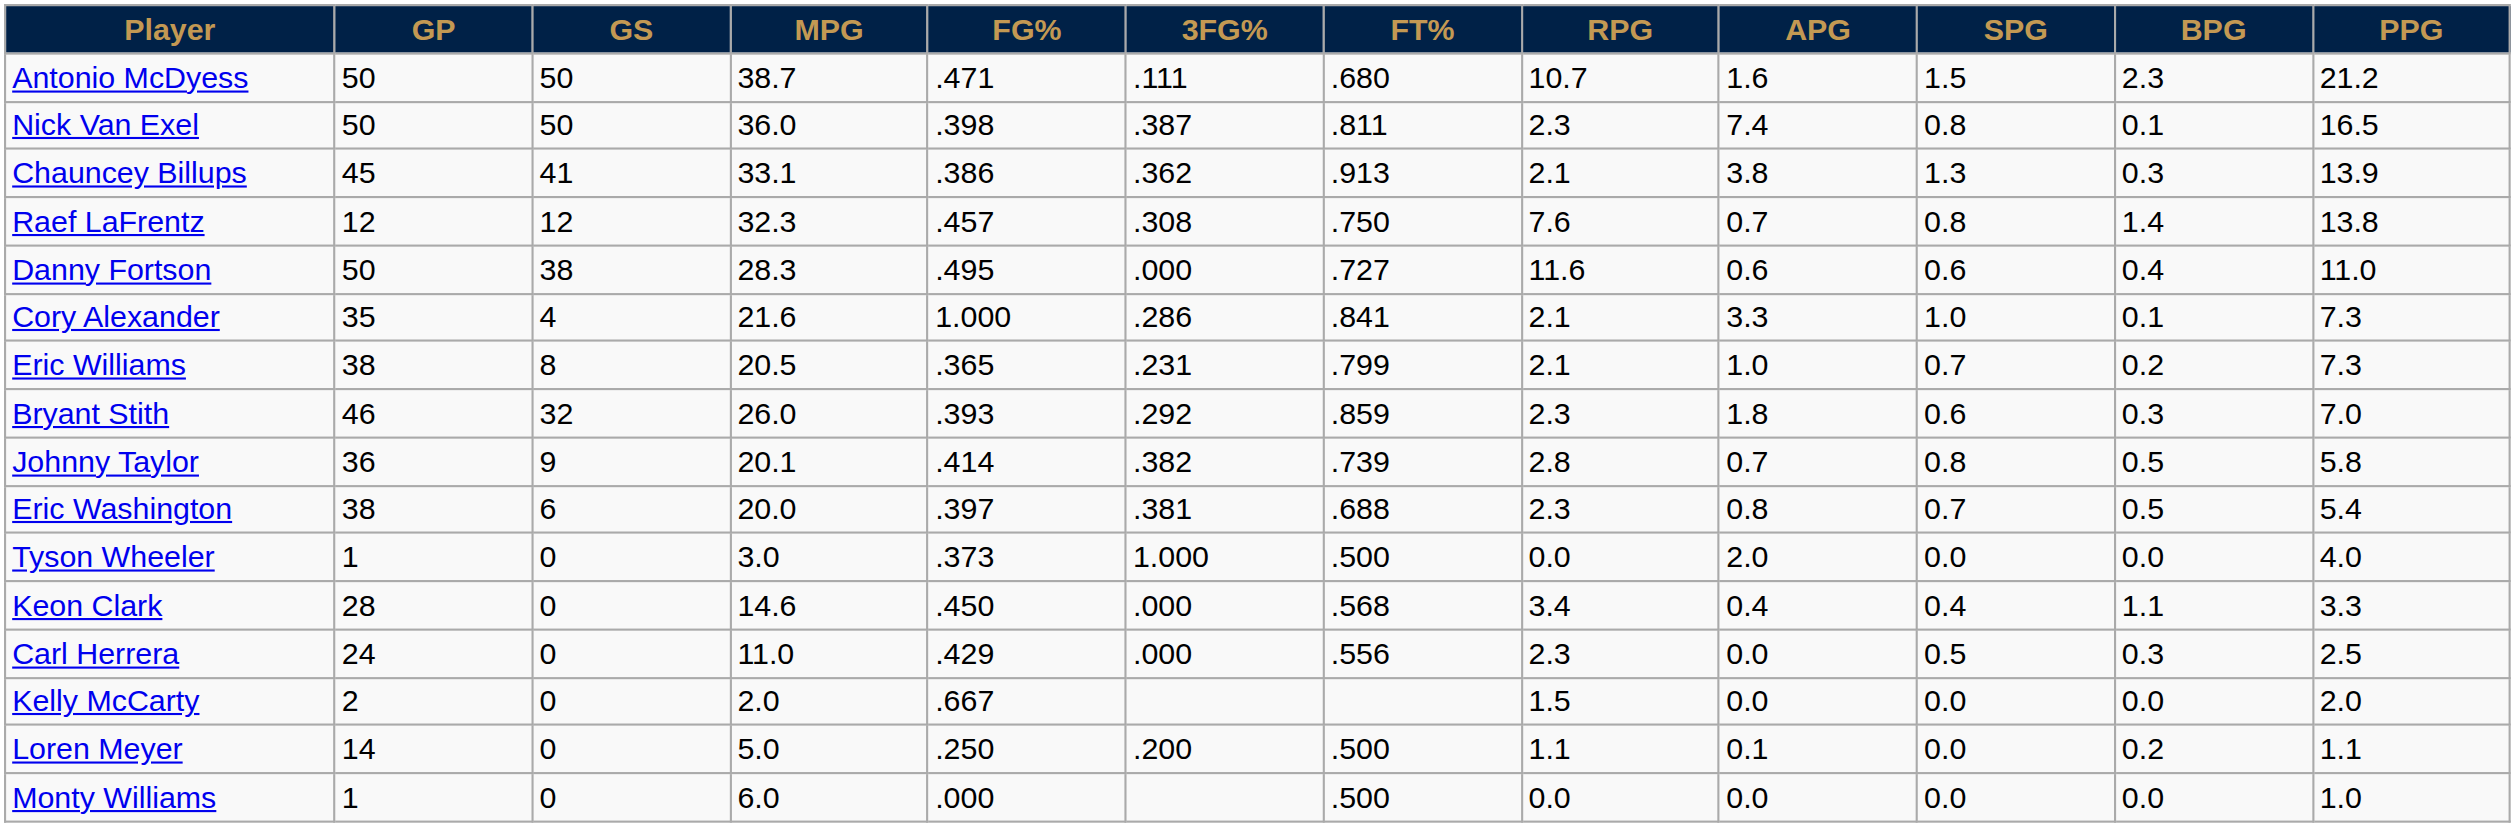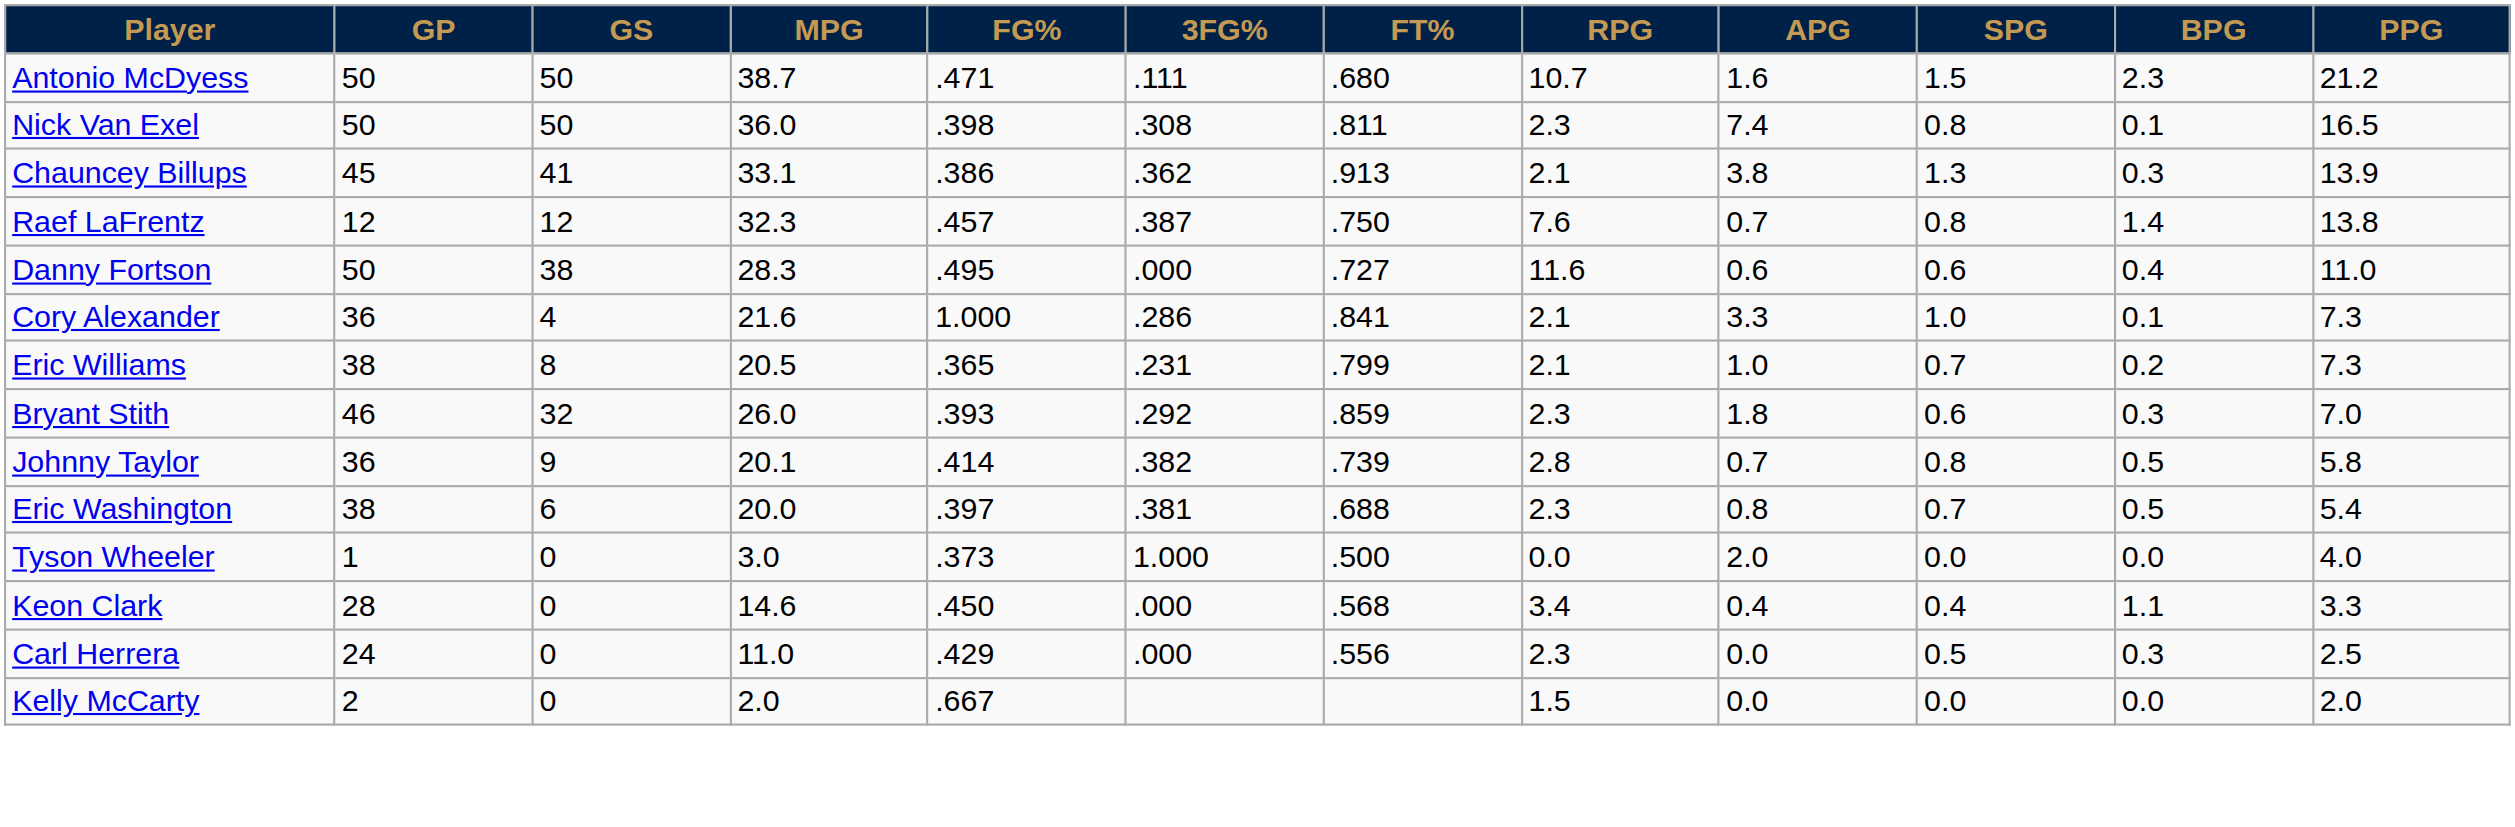 <table class="wikitable sortable" style="font-size: 90%">
 <tr>
 <th style="background:#002147;color:#C39953;" width="10%">Player</th>
 <th style="background:#002147;color:#C39953;" width="6%">GP</th>
 <th style="background:#002147;color:#C39953;" width="6%">GS</th>
 <th style="background:#002147;color:#C39953;" width="6%">MPG</th>
 <th style="background:#002147;color:#C39953;" width="6%">FG%</th>
 <th style="background:#002147;color:#C39953;" width="6%">3FG%</th>
 <th style="background:#002147;color:#C39953;" width="6%">FT%</th>
 <th style="background:#002147;color:#C39953;" width="6%">RPG</th>
 <th style="background:#002147;color:#C39953;" width="6%">APG</th>
 <th style="background:#002147;color:#C39953;" width="6%">SPG</th>
 <th style="background:#002147;color:#C39953;" width="6%">BPG</th>
 <th style="background:#002147;color:#C39953;" width="6%">PPG</th>
 </tr>
 <tr>
 <td><a href='#'>Antonio McDyess</a></td>
 <td>50</td>
 <td>50</td>
 <td>38.7</td>
 <td>.471</td>
 <td>.111</td>
 <td>.680</td>
 <td>10.7</td>
 <td>1.6</td>
 <td>1.5</td>
 <td>2.3</td>
 <td>21.2</td>
 </tr>
 <tr>
 <td><a href='#'>Nick Van Exel</a></td>
 <td>50</td>
 <td>50</td>
 <td>36.0</td>
 <td>.398</td>
-<td>.387</td>
+<td>.308</td>
 <td>.811</td>
 <td>2.3</td>
 <td>7.4</td>
 <td>0.8</td>
 <td>0.1</td>
 <td>16.5</td>
 </tr>
 <tr>
 <td><a href='#'>Chauncey Billups</a></td>
 <td>45</td>
 <td>41</td>
 <td>33.1</td>
 <td>.386</td>
 <td>.362</td>
 <td>.913</td>
 <td>2.1</td>
 <td>3.8</td>
 <td>1.3</td>
 <td>0.3</td>
 <td>13.9</td>
 </tr>
 <tr>
 <td><a href='#'>Raef LaFrentz</a></td>
 <td>12</td>
 <td>12</td>
 <td>32.3</td>
 <td>.457</td>
-<td>.308</td>
+<td>.387</td>
 <td>.750</td>
 <td>7.6</td>
 <td>0.7</td>
 <td>0.8</td>
 <td>1.4</td>
 <td>13.8</td>
 </tr>
 <tr>
 <td><a href='#'>Danny Fortson</a></td>
 <td>50</td>
 <td>38</td>
 <td>28.3</td>
 <td>.495</td>
 <td>.000</td>
 <td>.727</td>
 <td>11.6</td>
 <td>0.6</td>
 <td>0.6</td>
 <td>0.4</td>
 <td>11.0</td>
 </tr>
 <tr>
 <td><a href='#'>Cory Alexander</a></td>
-<td>35</td>
+<td>36</td>
 <td>4</td>
 <td>21.6</td>
 <td>1.000</td>
 <td>.286</td>
 <td>.841</td>
 <td>2.1</td>
 <td>3.3</td>
 <td>1.0</td>
 <td>0.1</td>
 <td>7.3</td>
 </tr>
 <tr>
 <td><a href='#'>Eric Williams</a></td>
 <td>38</td>
 <td>8</td>
 <td>20.5</td>
 <td>.365</td>
 <td>.231</td>
 <td>.799</td>
 <td>2.1</td>
 <td>1.0</td>
 <td>0.7</td>
 <td>0.2</td>
 <td>7.3</td>
 </tr>
 <tr>
 <td><a href='#'>Bryant Stith</a></td>
 <td>46</td>
 <td>32</td>
 <td>26.0</td>
 <td>.393</td>
 <td>.292</td>
 <td>.859</td>
 <td>2.3</td>
 <td>1.8</td>
 <td>0.6</td>
 <td>0.3</td>
 <td>7.0</td>
 </tr>
 <tr>
 <td><a href='#'>Johnny Taylor</a></td>
 <td>36</td>
 <td>9</td>
 <td>20.1</td>
 <td>.414</td>
 <td>.382</td>
 <td>.739</td>
 <td>2.8</td>
 <td>0.7</td>
 <td>0.8</td>
 <td>0.5</td>
 <td>5.8</td>
 </tr>
 <tr>
 <td><a href='#'>Eric Washington</a></td>
 <td>38</td>
 <td>6</td>
 <td>20.0</td>
 <td>.397</td>
 <td>.381</td>
 <td>.688</td>
 <td>2.3</td>
 <td>0.8</td>
 <td>0.7</td>
 <td>0.5</td>
 <td>5.4</td>
 </tr>
 <tr>
 <td><a href='#'>Tyson Wheeler</a></td>
 <td>1</td>
 <td>0</td>
 <td>3.0</td>
 <td>.373</td>
 <td>1.000</td>
 <td>.500</td>
 <td>0.0</td>
 <td>2.0</td>
 <td>0.0</td>
 <td>0.0</td>
 <td>4.0</td>
 </tr>
 <tr>
 <td><a href='#'>Keon Clark</a></td>
 <td>28</td>
 <td>0</td>
 <td>14.6</td>
 <td>.450</td>
 <td>.000</td>
 <td>.568</td>
 <td>3.4</td>
 <td>0.4</td>
 <td>0.4</td>
 <td>1.1</td>
 <td>3.3</td>
 </tr>
 <tr>
 <td><a href='#'>Carl Herrera</a></td>
 <td>24</td>
 <td>0</td>
 <td>11.0</td>
 <td>.429</td>
 <td>.000</td>
 <td>.556</td>
 <td>2.3</td>
 <td>0.0</td>
 <td>0.5</td>
 <td>0.3</td>
 <td>2.5</td>
 </tr>
 <tr>
 <td><a href='#'>Kelly McCarty</a></td>
 <td>2</td>
 <td>0</td>
 <td>2.0</td>
 <td>.667</td>
 <td></td>
 <td></td>
 <td>1.5</td>
 <td>0.0</td>
 <td>0.0</td>
 <td>0.0</td>
 <td>2.0</td>
 </tr>
-<tr>
-<td><a href='#'>Loren Meyer</a></td>
-<td>14</td>
-<td>0</td>
-<td>5.0</td>
-<td>.250</td>
-<td>.200</td>
-<td>.500</td>
-<td>1.1</td>
-<td>0.1</td>
-<td>0.0</td>
-<td>0.2</td>
-<td>1.1</td>
-</tr>
-<tr>
-<td><a href='#'>Monty Williams</a></td>
-<td>1</td>
-<td>0</td>
-<td>6.0</td>
-<td>.000</td>
-<td></td>
-<td>.500</td>
-<td>0.0</td>
-<td>0.0</td>
-<td>0.0</td>
-<td>0.0</td>
-<td>1.0</td>
-</tr>
 </table>
